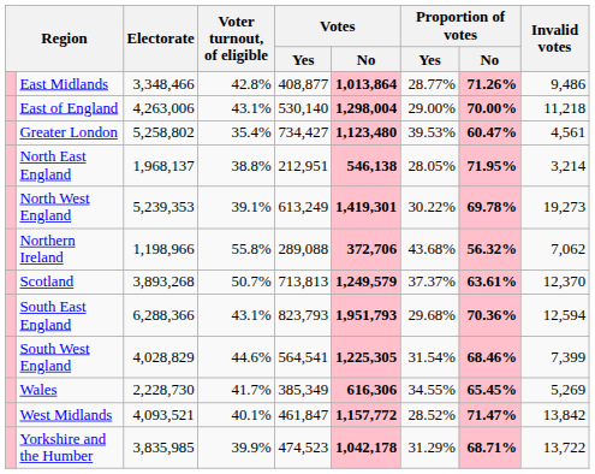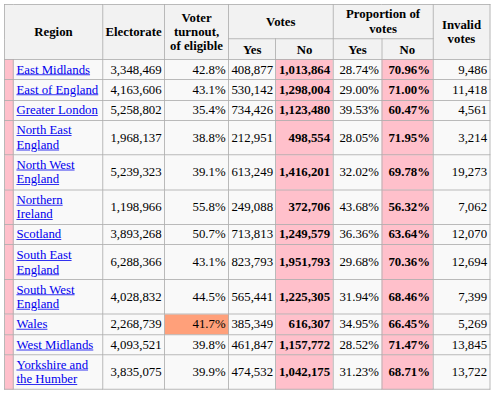 <table class="wikitable sortable">
 <tr>
 <th rowspan=2 colspan=2>Region</th>
 <th rowspan=2>Electorate</th>
 <th rowspan=2>Voter turnout, <br>of eligible</th>
 <th colspan=2>Votes</th>
 <th colspan=2>Proportion of votes</th>
 <th rowspan=2 colspan=2>Invalid votes</th>
 </tr>
 <tr>
 <th>Yes</th>
 <th>No</th>
 <th>Yes</th>
 <th>No</th>
 </tr>
 <tr>
 <td style="text-align: right; background:pink"> </td>
 <td><a href='#'>East Midlands</a></td>
-<td style="text-align: right;">3,348,466</td>
+<td style="text-align: right;">3,348,469</td>
 <td style="text-align: right;">42.8%</td>
 <td style="text-align: right;">408,877</td>
 <td style="text-align: right; background:pink;"><strong>1,013,864</strong></td>
-<td style="text-align: right;">28.77%</td>
-<td style="text-align: right; background:pink;"><strong>71.26%</strong></td>
+<td style="text-align: right;">28.74%</td>
+<td style="text-align: right; background:pink;"><strong>70.96%</strong></td>
 <td style="text-align: right;">9,486</td>
 </tr>
 <tr>
 <td style="text-align: right; background:pink;"> </td>
 <td><a href='#'>East of England</a></td>
-<td style="text-align: right;">4,263,006</td>
+<td style="text-align: right;">4,163,606</td>
 <td style="text-align: right;">43.1%</td>
-<td style="text-align: right;">530,140</td>
+<td style="text-align: right;">530,142</td>
 <td style="text-align: right; background:pink;"><strong>1,298,004</strong></td>
 <td style="text-align: right;">29.00%</td>
-<td style="text-align: right; background:pink;"><strong>70.00%</strong></td>
-<td style="text-align: right;">11,218</td>
+<td style="text-align: right; background:pink;"><strong>71.00%</strong></td>
+<td style="text-align: right;">11,418</td>
 </tr>
 <tr>
 <td style="text-align: right; background:pink"> </td>
 <td><a href='#'>Greater London</a></td>
 <td style="text-align: right;">5,258,802</td>
 <td style="text-align: right;">35.4%</td>
-<td style="text-align: right;">734,427</td>
+<td style="text-align: right;">734,426</td>
 <td style="text-align: right; background:pink;"><strong>1,123,480</strong></td>
 <td style="text-align: right;">39.53%</td>
 <td style="text-align: right; background:pink;"><strong>60.47%</strong></td>
 <td style="text-align: right;">4,561</td>
 </tr>
 <tr>
 <td style="text-align: right; background:pink"> </td>
 <td><a href='#'>North East England</a></td>
 <td style="text-align: right;">1,968,137</td>
 <td style="text-align: right;">38.8%</td>
 <td style="text-align: right;">212,951</td>
-<td style="text-align: right; background:pink;"><strong>546,138</strong></td>
+<td style="text-align: right; background:pink;"><strong>498,554</strong></td>
 <td style="text-align: right;">28.05%</td>
 <td style="text-align: right; background:pink;"><strong>71.95%</strong></td>
 <td style="text-align: right;">3,214</td>
 </tr>
 <tr>
 <td style="text-align: right; background:pink"> </td>
 <td><a href='#'>North West England</a></td>
-<td style="text-align: right;">5,239,353</td>
+<td style="text-align: right;">5,239,323</td>
 <td style="text-align: right;">39.1%</td>
 <td style="text-align: right;">613,249</td>
-<td style="text-align: right; background:pink;"><strong>1,419,301</strong></td>
-<td style="text-align: right;">30.22%</td>
+<td style="text-align: right; background:pink;"><strong>1,416,201</strong></td>
+<td style="text-align: right;">32.02%</td>
 <td style="text-align: right; background:pink;"><strong>69.78%</strong></td>
 <td style="text-align: right;">19,273</td>
 </tr>
 <tr>
 <td style="text-align: right; background:pink"> </td>
 <td><a href='#'>Northern Ireland</a></td>
 <td style="text-align: right;">1,198,966</td>
 <td style="text-align: right;">55.8%</td>
-<td style="text-align: right;">289,088</td>
+<td style="text-align: right;">249,088</td>
 <td style="text-align: right; background:pink;"><strong>372,706</strong></td>
 <td style="text-align: right;">43.68%</td>
 <td style="text-align: right; background:pink;"><strong>56.32%</strong></td>
 <td style="text-align: right;">7,062</td>
 </tr>
 <tr>
 <td style="text-align: right; background:pink"> </td>
 <td><a href='#'>Scotland</a></td>
 <td style="text-align: right;">3,893,268</td>
 <td style="text-align: right;">50.7%</td>
 <td style="text-align: right;">713,813</td>
 <td style="text-align: right; background:pink;"><strong>1,249,579</strong></td>
-<td style="text-align: right;">37.37%</td>
-<td style="text-align: right; background:pink;"><strong>63.61%</strong></td>
-<td style="text-align: right;">12,370</td>
+<td style="text-align: right;">36.36%</td>
+<td style="text-align: right; background:pink;"><strong>63.64%</strong></td>
+<td style="text-align: right;">12,070</td>
 </tr>
 <tr>
 <td style="text-align: right; background:pink"> </td>
 <td><a href='#'>South East England</a></td>
 <td style="text-align: right;">6,288,366</td>
 <td style="text-align: right;">43.1%</td>
 <td style="text-align: right;">823,793</td>
 <td style="text-align: right; background:pink;"><strong>1,951,793</strong></td>
 <td style="text-align: right;">29.68%</td>
 <td style="text-align: right; background:pink;"><strong>70.36%</strong></td>
-<td style="text-align: right;">12,594</td>
+<td style="text-align: right;">12,694</td>
 </tr>
 <tr>
 <td style="text-align: right; background:pink"> </td>
 <td><a href='#'>South West England</a></td>
-<td style="text-align: right;">4,028,829</td>
-<td style="text-align: right;">44.6%</td>
-<td style="text-align: right;">564,541</td>
+<td style="text-align: right;">4,028,832</td>
+<td style="text-align: right;">44.5%</td>
+<td style="text-align: right;">565,441</td>
 <td style="text-align: right; background:pink;"><strong>1,225,305</strong></td>
-<td style="text-align: right;">31.54%</td>
+<td style="text-align: right;">31.94%</td>
 <td style="text-align: right; background:pink;"><strong>68.46%</strong></td>
 <td style="text-align: right;">7,399</td>
 </tr>
 <tr>
 <td style="text-align: right; background:pink"> </td>
 <td><a href='#'>Wales</a></td>
-<td style="text-align: right;">2,228,730</td>
-<td style="text-align: right;">41.7%</td>
+<td style="text-align: right;">2,268,739</td>
+<td style="background: lightsalmon; text-align: right;">41.7%</td>
 <td style="text-align: right;">385,349</td>
-<td style="text-align: right; background:pink;"><strong>616,306</strong></td>
-<td style="text-align: right;">34.55%</td>
-<td style="text-align: right; background:pink;"><strong>65.45%</strong></td>
+<td style="text-align: right; background:pink;"><strong>616,307</strong></td>
+<td style="text-align: right;">34.95%</td>
+<td style="text-align: right; background:pink;"><strong>66.45%</strong></td>
 <td style="text-align: right;">5,269</td>
 </tr>
 <tr>
 <td style="text-align: right; background:pink"> </td>
 <td><a href='#'>West Midlands</a></td>
 <td style="text-align: right;">4,093,521</td>
-<td style="text-align: right;">40.1%</td>
+<td style="text-align: right;">39.8%</td>
 <td style="text-align: right;">461,847</td>
 <td style="text-align: right; background:pink;"><strong>1,157,772</strong></td>
 <td style="text-align: right;">28.52%</td>
 <td style="text-align: right; background:pink"><strong>71.47%</strong></td>
-<td style="text-align: right;">13,842</td>
+<td style="text-align: right;">13,845</td>
 </tr>
 <tr>
 <td style="text-align: right; background:pink"> </td>
 <td><a href='#'>Yorkshire and the Humber</a></td>
-<td style="text-align: right;">3,835,985</td>
+<td style="text-align: right;">3,835,075</td>
 <td style="text-align: right;">39.9%</td>
-<td style="text-align: right;">474,523</td>
-<td style="text-align: right; background:pink;"><strong>1,042,178</strong></td>
-<td style="text-align: right;">31.29%</td>
+<td style="text-align: right;">474,532</td>
+<td style="text-align: right; background:pink;"><strong>1,042,175</strong></td>
+<td style="text-align: right;">31.23%</td>
 <td style="text-align: right; background:pink;"><strong>68.71%</strong></td>
 <td style="text-align: right;">13,722</td>
 </tr>
 </table>
